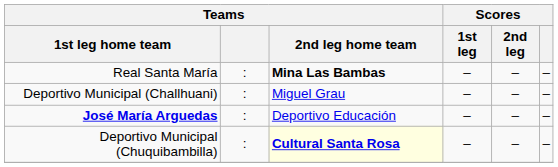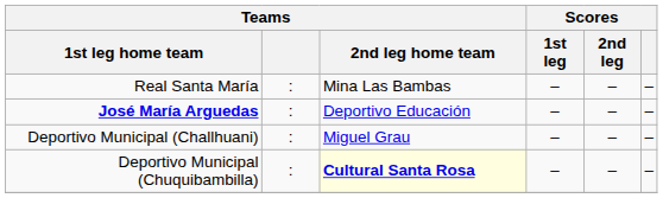 <table class="wikitable" style="text-align: center;">
 <tr>
 <th colspan=3>Teams</th>
 <th colspan=3>Scores</th>
 </tr>
 <tr>
 <th width="250">1st leg home team</th>
 <th width="50"></th>
 <th width="200">2nd leg home team</th>
 <th width="50">1st leg</th>
 <th width="50">2nd leg</th>
 <th></th>
 </tr>
 <tr>
 <td align=right>Real Santa María</td>
 <td>:</td>
-<td align=left><strong>Mina Las Bambas</strong></td>
+<td align=left>Mina Las Bambas</td>
+<td>–</td>
+<td>–</td>
+<td>–</td>
+</tr>
+<tr>
+<td align=right><strong><a href='#'>José María Arguedas</a></strong></td>
+<td>:</td>
+<td align=left><a href='#'>Deportivo Educación</a></td>
 <td>–</td>
 <td>–</td>
 <td>–</td>
 </tr>
 <tr>
 <td align=right>Deportivo Municipal (Challhuani)</td>
 <td>:</td>
 <td align=left><a href='#'>Miguel Grau</a></td>
-<td>–</td>
-<td>–</td>
-<td>–</td>
-</tr>
-<tr>
-<td align=right><strong><a href='#'>José María Arguedas</a></strong></td>
-<td>:</td>
-<td align=left><a href='#'>Deportivo Educación</a></td>
 <td>–</td>
 <td>–</td>
 <td>–</td>
 </tr>
 <tr>
 <td align=right>Deportivo Municipal (Chuquibambilla)</td>
 <td>:</td>
 <td align=left style="background: lightyellow;"><strong><a href='#'>Cultural Santa Rosa</a></strong></td>
 <td>–</td>
 <td>–</td>
 <td>–</td>
 </tr>
 <tr>
 </tr>
 </table>
